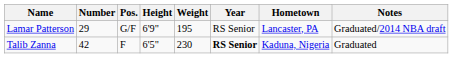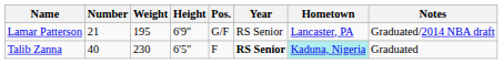 <table class="wikitable sortable" border="1">
 <tr>
 <th>Name</th>
 <th>Number</th>
+<th>Weight</th>
+<th>Height</th>
 <th>Pos.</th>
-<th>Height</th>
-<th>Weight</th>
 <th>Year</th>
 <th>Hometown</th>
 <th class="unsortable">Notes</th>
 </tr>
 <tr>
 <td><a href='#'>Lamar Patterson</a></td>
-<td>29</td>
+<td>21</td>
+<td>195</td>
+<td>6'9"</td>
 <td>G/F</td>
-<td>6'9"</td>
-<td>195</td>
 <td>RS Senior</td>
 <td><a href='#'>Lancaster, PA</a></td>
 <td>Graduated/<a href='#'>2014 NBA draft</a></td>
 </tr>
 <tr>
 <td><a href='#'>Talib Zanna</a></td>
-<td>42</td>
+<td>40</td>
+<td>230</td>
+<td>6'5"</td>
 <td>F</td>
-<td>6'5"</td>
-<td>230</td>
 <td><strong>RS Senior</strong></td>
-<td><a href='#'>Kaduna, Nigeria</a></td>
+<td style="background: paleturquoise;"><a href='#'>Kaduna, Nigeria</a></td>
 <td>Graduated</td>
 </tr>
 </table>
